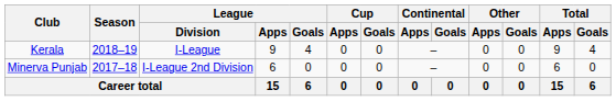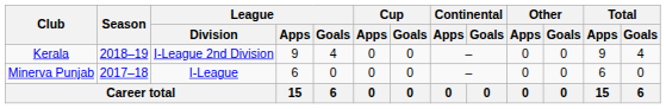 <table class="wikitable" style="text-align: center">
 <tr>
 <th rowspan="2">Club</th>
 <th rowspan="2">Season</th>
 <th colspan="3">League</th>
 <th colspan="2">Cup</th>
 <th colspan="2">Continental</th>
 <th colspan="2">Other</th>
 <th colspan="2">Total</th>
 </tr>
 <tr>
 <th>Division</th>
 <th>Apps</th>
 <th>Goals</th>
 <th>Apps</th>
 <th>Goals</th>
 <th>Apps</th>
 <th>Goals</th>
 <th>Apps</th>
 <th>Goals</th>
 <th>Apps</th>
 <th>Goals</th>
 </tr>
 <tr>
 <td><a href='#'>Kerala</a></td>
 <td><a href='#'>2018–19</a></td>
-<td><a href='#'>I-League</a></td>
+<td><a href='#'>I-League 2nd Division</a></td>
 <td>9</td>
 <td>4</td>
 <td>0</td>
 <td>0</td>
 <td colspan="2">–</td>
 <td>0</td>
 <td>0</td>
 <td>9</td>
 <td>4</td>
 </tr>
 <tr>
 <td><a href='#'>Minerva Punjab</a></td>
 <td><a href='#'>2017–18</a></td>
-<td><a href='#'>I-League 2nd Division</a></td>
+<td><a href='#'>I-League</a></td>
 <td>6</td>
 <td>0</td>
 <td>0</td>
 <td>0</td>
 <td colspan="2">–</td>
 <td>0</td>
 <td>0</td>
 <td>6</td>
 <td>0</td>
 </tr>
 <tr>
 <th colspan="3"><strong>Career total</strong></th>
 <th>15</th>
 <th>6</th>
 <th>0</th>
 <th>0</th>
 <th>0</th>
 <th>0</th>
 <th>0</th>
 <th>0</th>
 <th>15</th>
 <th>6</th>
 </tr>
 </table>
